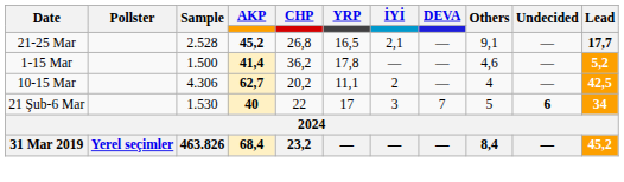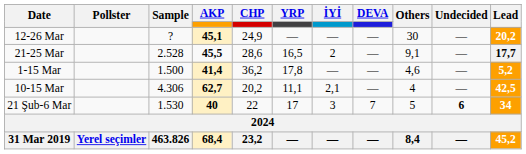 <table class="wikitable mw-collapsible" style="text-align:center; font-size:85%; line-height:14px;">
 <tr>
 <th rowspan="2">Date</th>
 <th rowspan="2">Pollster</th>
 <th rowspan="2">Sample</th>
 <th style="width:3em;"><a href='#'>AKP</a></th>
 <th style="width:3em;"><a href='#'>CHP</a></th>
 <th style="width:3em;"><a href='#'>YRP</a></th>
 <th style="width:3em;"><a href='#'>İYİ</a></th>
 <th style="width:3em;"><a href='#'>DEVA</a></th>
 <th rowspan="2">Others</th>
 <th rowspan="2">Undecided</th>
 <th rowspan="2">Lead</th>
 </tr>
 <tr>
 <th style="background:#fda000;"></th>
 <th style="background:#d40000;"></th>
 <th style="background:#414042;"></th>
 <th style="background:#0099cc;"></th>
 <th style="background:#1E1EDA;"></th>
 </tr>
 <tr>
+<td>12-26 Mar</td>
+<td></td>
+<td>?</td>
+<td style="background:#FFF1C4"><strong>45,1</strong></td>
+<td>24,9</td>
+<td>—</td>
+<td>—</td>
+<td>—</td>
+<td>30</td>
+<td>—</td>
+<th style="background:#fda000; color:white;">20,2</th>
+</tr>
+<tr>
 <td>21-25 Mar</td>
 <td></td>
 <td>2.528</td>
-<td><strong>45,2</strong></td>
-<td>26,8</td>
+<td><strong>45,5</strong></td>
+<td>28,6</td>
 <td>16,5</td>
-<td>2,1</td>
+<td>2</td>
 <td>—</td>
 <td>9,1</td>
 <td>—</td>
 <th>17,7</th>
 </tr>
 <tr>
 <td>1-15 Mar</td>
 <td></td>
 <td>1.500</td>
 <td style="background:#FFF1C4"><strong>41,4</strong></td>
 <td>36,2</td>
 <td>17,8</td>
 <td>—</td>
 <td>—</td>
 <td>4,6</td>
 <td>—</td>
 <th style="background:#fda000; color:white;">5,2</th>
 </tr>
 <tr>
 <td>10-15 Mar</td>
 <td></td>
 <td>4.306</td>
 <th style="background:#FFF1C4"><strong>62,7</strong></th>
 <td>20,2</td>
 <td>11,1</td>
-<td>2</td>
+<td>2,1</td>
 <td>—</td>
 <td>4</td>
 <td>—</td>
 <th style="background:#fda000; color:white;">42,5</th>
 </tr>
 <tr>
 <td>21 Şub-6 Mar</td>
 <td></td>
 <td>1.530</td>
 <th style="background:#FFF1C4"><strong>40</strong></th>
 <td>22</td>
 <td>17</td>
 <td>3</td>
 <td>7</td>
 <td>5</td>
 <td><strong>6</strong></td>
 <th style="background:#fda000; color:white;">34</th>
 </tr>
 <tr>
 <th colspan="11">2024</th>
 </tr>
 <tr>
 <th>31 Mar 2019</th>
 <th><a href='#'>Yerel seçimler</a></th>
 <th>463.826</th>
 <th style="background:#FFF1C4"><strong>68,4</strong></th>
 <th>23,2</th>
 <th>—</th>
 <th>—</th>
 <th>—</th>
 <th>8,4</th>
 <th>—</th>
 <th style="background:#fda000; color:white;">45,2</th>
 </tr>
 </table>
